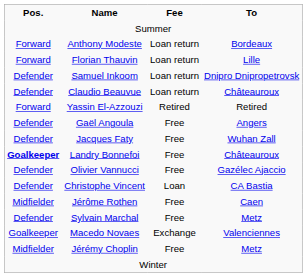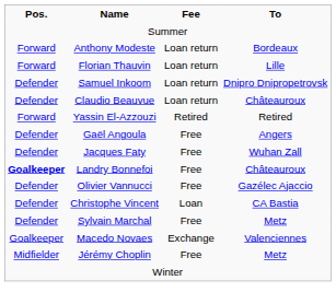 <table class= border="2" cellpadding="4" cellspacing="0" style="text-align:center; margin: 1em 1em 1em 0; background: #f9f9f9; border:1px #aaa solid; border-collapse: collapse; font-size: 95%;">
 <tr>
 <th>Pos.</th>
 <th>Name</th>
 <th>Fee</th>
 <th>To</th>
 </tr>
 <tr>
 <td !style="text-align:center" colspan="4">Summer</td>
 </tr>
 <tr>
 <td><a href='#'>Forward</a></td>
 <td> <a href='#'>Anthony Modeste</a></td>
 <td>Loan return</td>
 <td> <a href='#'>Bordeaux</a></td>
 </tr>
 <tr>
 <td><a href='#'>Forward</a></td>
 <td> <a href='#'>Florian Thauvin</a></td>
 <td>Loan return</td>
 <td> <a href='#'>Lille</a></td>
 </tr>
 <tr>
 <td><a href='#'>Defender</a></td>
 <td> <a href='#'>Samuel Inkoom</a></td>
 <td>Loan return</td>
 <td> <a href='#'>Dnipro Dnipropetrovsk</a></td>
 </tr>
 <tr>
 <td><a href='#'>Defender</a></td>
 <td> <a href='#'>Claudio Beauvue</a></td>
 <td>Loan return</td>
 <td> <a href='#'>Châteauroux</a></td>
 </tr>
 <tr>
 <td><a href='#'>Forward</a></td>
 <td> <a href='#'>Yassin El-Azzouzi</a></td>
 <td>Retired</td>
 <td>Retired</td>
 </tr>
 <tr>
 <td><a href='#'>Defender</a></td>
 <td> <a href='#'>Gaël Angoula</a></td>
 <td>Free</td>
 <td> <a href='#'>Angers</a></td>
 </tr>
 <tr>
 <td><a href='#'>Defender</a></td>
 <td> <a href='#'>Jacques Faty</a></td>
 <td>Free</td>
 <td> <a href='#'>Wuhan Zall</a></td>
 </tr>
 <tr>
 <td><strong><a href='#'>Goalkeeper</a></strong></td>
 <td> <a href='#'>Landry Bonnefoi</a></td>
 <td>Free</td>
 <td> <a href='#'>Châteauroux</a></td>
 </tr>
 <tr>
 <td><a href='#'>Defender</a></td>
 <td> <a href='#'>Olivier Vannucci</a></td>
 <td>Free</td>
 <td> <a href='#'>Gazélec Ajaccio</a></td>
 </tr>
 <tr>
 <td><a href='#'>Defender</a></td>
 <td> <a href='#'>Christophe Vincent</a></td>
 <td>Loan</td>
 <td> <a href='#'>CA Bastia</a></td>
 </tr>
 <tr>
-<td><a href='#'>Midfielder</a></td>
-<td> <a href='#'>Jérôme Rothen</a></td>
-<td>Free</td>
-<td> <a href='#'>Caen</a></td>
-</tr>
-<tr>
 <td><a href='#'>Defender</a></td>
 <td> <a href='#'>Sylvain Marchal</a></td>
 <td>Free</td>
 <td> <a href='#'>Metz</a></td>
 </tr>
 <tr>
 <td><a href='#'>Goalkeeper</a></td>
 <td> <a href='#'>Macedo Novaes</a></td>
 <td>Exchange</td>
 <td> <a href='#'>Valenciennes</a></td>
 </tr>
 <tr>
 <td><a href='#'>Midfielder</a></td>
 <td> <a href='#'>Jérémy Choplin</a></td>
 <td>Free</td>
 <td> <a href='#'>Metz</a></td>
 </tr>
 <tr>
 <td !style="text-align:center" colspan="4">Winter</td>
 </tr>
 <tr>
 </tr>
 </table>
